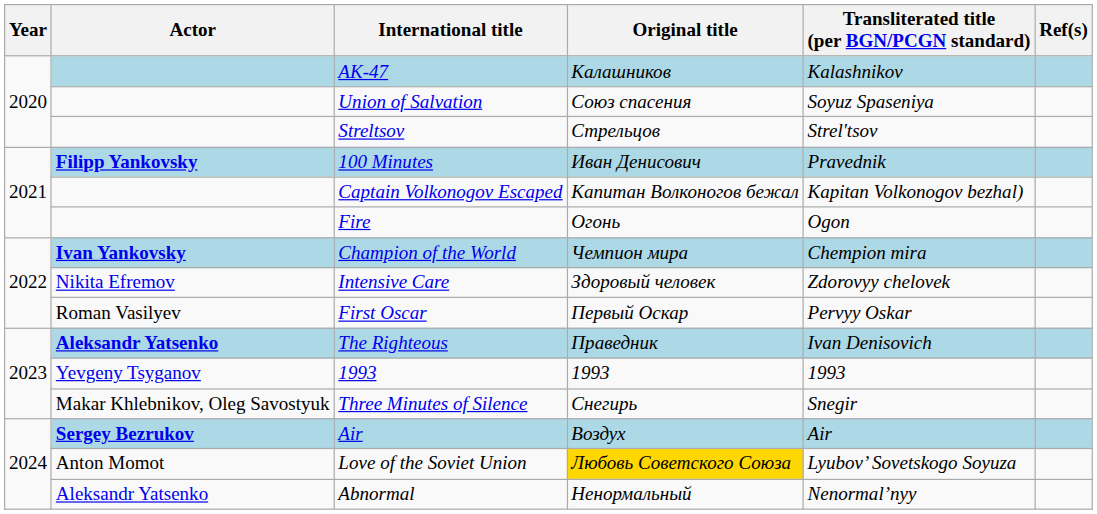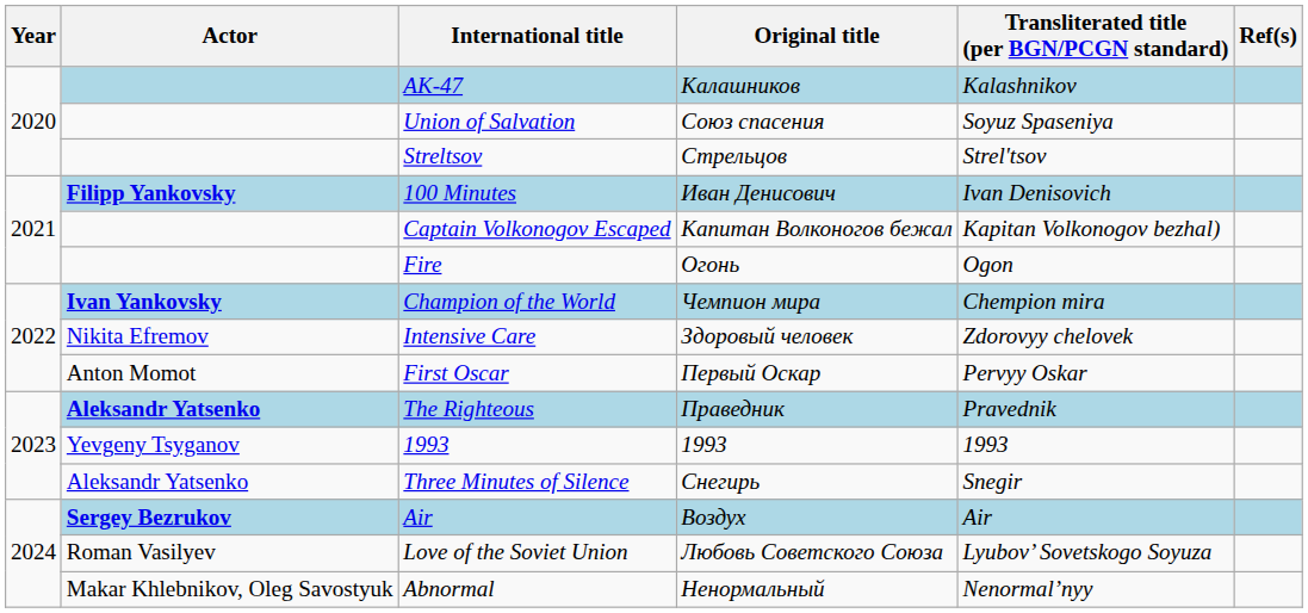 <table class="wikitable sortable">
 <tr>
 <th>Year</th>
 <th>Actor</th>
 <th>International title</th>
 <th>Original title</th>
 <th>Transliterated title<br>(per <a href='#'>BGN/PCGN</a> standard)</th>
 <th class="unsortable">Ref(s)</th>
 </tr>
 <tr>
 <td rowspan="3">2020</td>
 <td style="background-color:lightblue"><strong></strong></td>
 <td style="background-color:lightblue"><em><a href='#'>AK-47</a></em></td>
 <td style="background-color:lightblue"><em>Калашников</em></td>
 <td style="background-color:lightblue"><em>Kalashnikov</em></td>
 <td style="background-color:lightblue"></td>
 </tr>
 <tr>
 <td></td>
 <td><em><a href='#'>Union of Salvation</a></em></td>
 <td><em>Союз спасения</em></td>
 <td><em>Soyuz Spaseniya</em></td>
 <td></td>
 </tr>
 <tr>
 <td></td>
 <td><em><a href='#'>Streltsov</a></em></td>
 <td><em>Стрельцов</em></td>
 <td><em>Strel'tsov</em></td>
 <td></td>
 </tr>
 <tr>
 <td rowspan="3">2021</td>
 <td style="background-color:lightblue"><strong><a href='#'>Filipp Yankovsky</a></strong></td>
 <td style="background-color:lightblue"><em><a href='#'>100 Minutes</a></em></td>
 <td style="background-color:lightblue"><em>Иван Денисович</em></td>
-<td style="background-color:lightblue"><em>Pravednik</em></td>
+<td style="background-color:lightblue"><em>Ivan Denisovich</em></td>
 <td style="background-color:lightblue"></td>
 </tr>
 <tr>
 <td></td>
 <td><em><a href='#'>Captain Volkonogov Escaped</a></em></td>
 <td><em>Капитан Волконогов бежал</em></td>
 <td><em>Kapitan Volkonogov bezhal)</em></td>
 <td></td>
 </tr>
 <tr>
 <td></td>
 <td><em><a href='#'>Fire</a></em></td>
 <td><em>Огонь</em></td>
 <td><em>Ogon</em></td>
 <td></td>
 </tr>
 <tr>
 <td rowspan="3">2022</td>
 <td style="background-color:lightblue"><strong><a href='#'>Ivan Yankovsky</a></strong></td>
 <td style="background-color:lightblue"><em><a href='#'>Champion of the World</a></em></td>
 <td style="background-color:lightblue"><em>Чемпион мира</em></td>
 <td style="background-color:lightblue"><em>Chempion mira</em></td>
 <td style="background-color:lightblue"></td>
 </tr>
 <tr>
 <td><a href='#'>Nikita Efremov</a></td>
 <td><em><a href='#'>Intensive Care</a></em></td>
 <td><em>Здоровый человек</em></td>
 <td><em>Zdorovyy chelovek</em></td>
 <td></td>
 </tr>
 <tr>
-<td>Roman Vasilyev</td>
+<td>Anton Momot</td>
 <td><em><a href='#'>First Oscar</a></em></td>
 <td><em>Первый Оскар</em></td>
 <td><em>Pervyy Oskar</em></td>
 <td></td>
 </tr>
 <tr>
 <td rowspan="3">2023</td>
 <td style="background-color:lightblue"><strong><a href='#'>Aleksandr Yatsenko</a></strong></td>
 <td style="background-color:lightblue"><em><a href='#'>The Righteous</a></em></td>
 <td style="background-color:lightblue"><em>Праведник</em></td>
-<td style="background-color:lightblue"><em>Ivan Denisovich</em></td>
+<td style="background-color:lightblue"><em>Pravednik</em></td>
 <td style="background-color:lightblue"></td>
 </tr>
 <tr>
 <td><a href='#'>Yevgeny Tsyganov</a></td>
 <td><em><a href='#'>1993</a></em></td>
 <td><em>1993</em></td>
 <td><em>1993</em></td>
 <td></td>
 </tr>
 <tr>
-<td>Makar Khlebnikov, Oleg Savostyuk</td>
+<td><a href='#'>Aleksandr Yatsenko</a></td>
 <td><em><a href='#'>Three Minutes of Silence</a></em></td>
 <td><em>Снегирь</em></td>
 <td><em>Snegir</em></td>
 <td></td>
 </tr>
 <tr>
 <td rowspan="3">2024</td>
 <td style="background-color:lightblue"><strong><a href='#'>Sergey Bezrukov</a></strong></td>
 <td style="background-color:lightblue"><em><a href='#'>Air</a></em></td>
 <td style="background-color:lightblue"><em>Воздух</em></td>
 <td style="background-color:lightblue"><em>Air</em></td>
 <td style="background-color:lightblue"></td>
 </tr>
 <tr>
-<td>Anton Momot</td>
+<td>Roman Vasilyev</td>
 <td><em>Love of the Soviet Union</em></td>
-<td style="background: gold;"><em>Любовь Советского Союза</em></td>
+<td><em>Любовь Советского Союза</em></td>
 <td><em>Lyubov’ Sovetskogo Soyuza</em></td>
 <td></td>
 </tr>
 <tr>
-<td><a href='#'>Aleksandr Yatsenko</a></td>
+<td>Makar Khlebnikov, Oleg Savostyuk</td>
 <td><em>Abnormal</em></td>
 <td><em>Ненормальный</em></td>
 <td><em>Nenormal’nyy</em></td>
 <td></td>
 </tr>
 </table>
